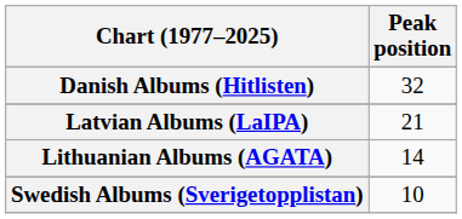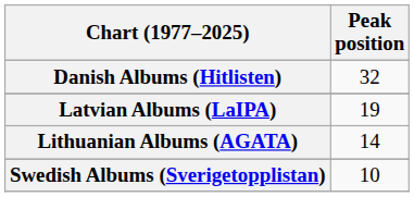 <table class="wikitable sortable plainrowheaders" style="text-align:center">
 <tr>
 <th scope="col">Chart (1977–2025)</th>
 <th scope="col">Peak<br>position</th>
 </tr>
 <tr>
 </tr>
 <tr>
 </tr>
 <tr>
 <th scope="row">Danish Albums (<a href='#'>Hitlisten</a>)</th>
 <td>32</td>
 </tr>
 <tr>
 </tr>
 <tr>
 </tr>
 <tr>
 </tr>
 <tr>
 </tr>
 <tr>
 <th scope="row">Latvian Albums (<a href='#'>LaIPA</a>)</th>
-<td>21</td>
+<td>19</td>
 </tr>
 <tr>
 <th scope="row">Lithuanian Albums (<a href='#'>AGATA</a>)</th>
 <td>14</td>
 </tr>
 <tr>
 </tr>
 <tr>
 <th scope="row">Swedish Albums (<a href='#'>Sverigetopplistan</a>)</th>
 <td>10</td>
 </tr>
 <tr>
 </tr>
 <tr>
 </tr>
 </table>
